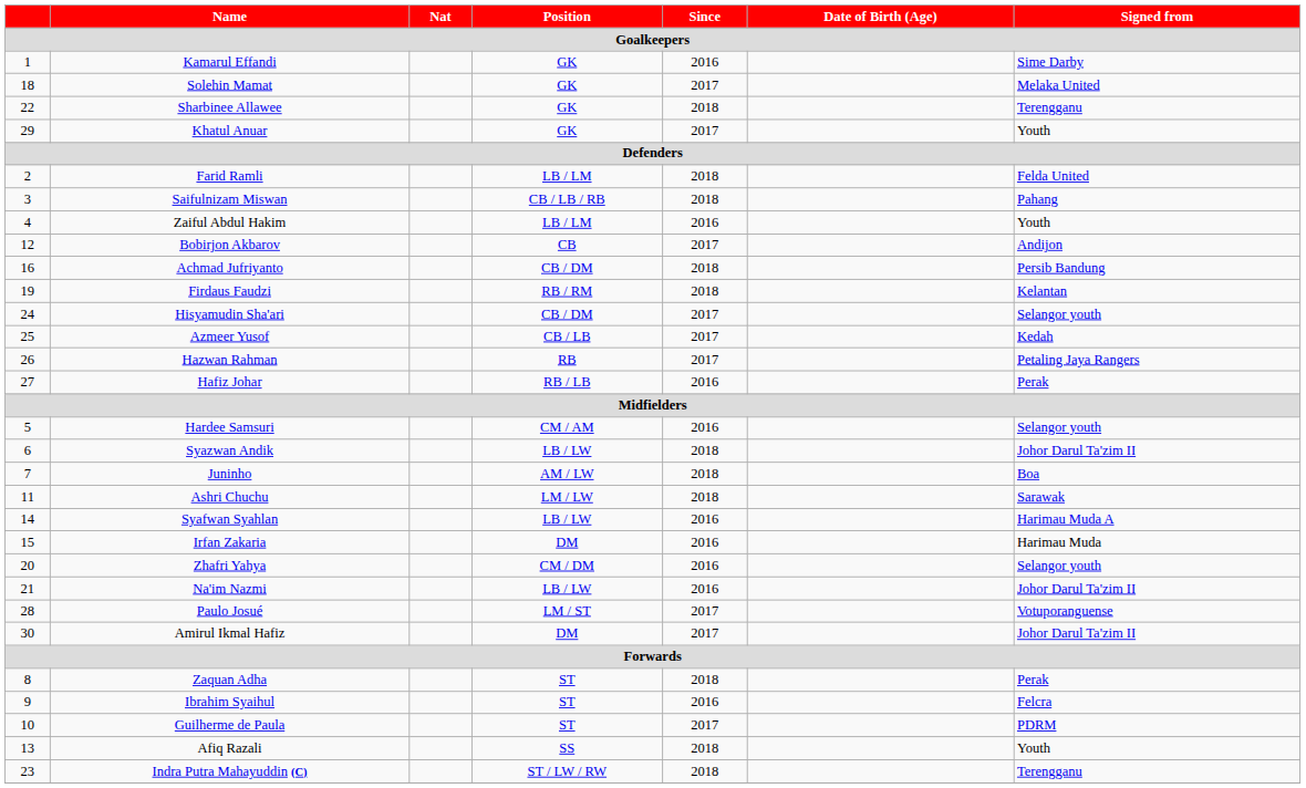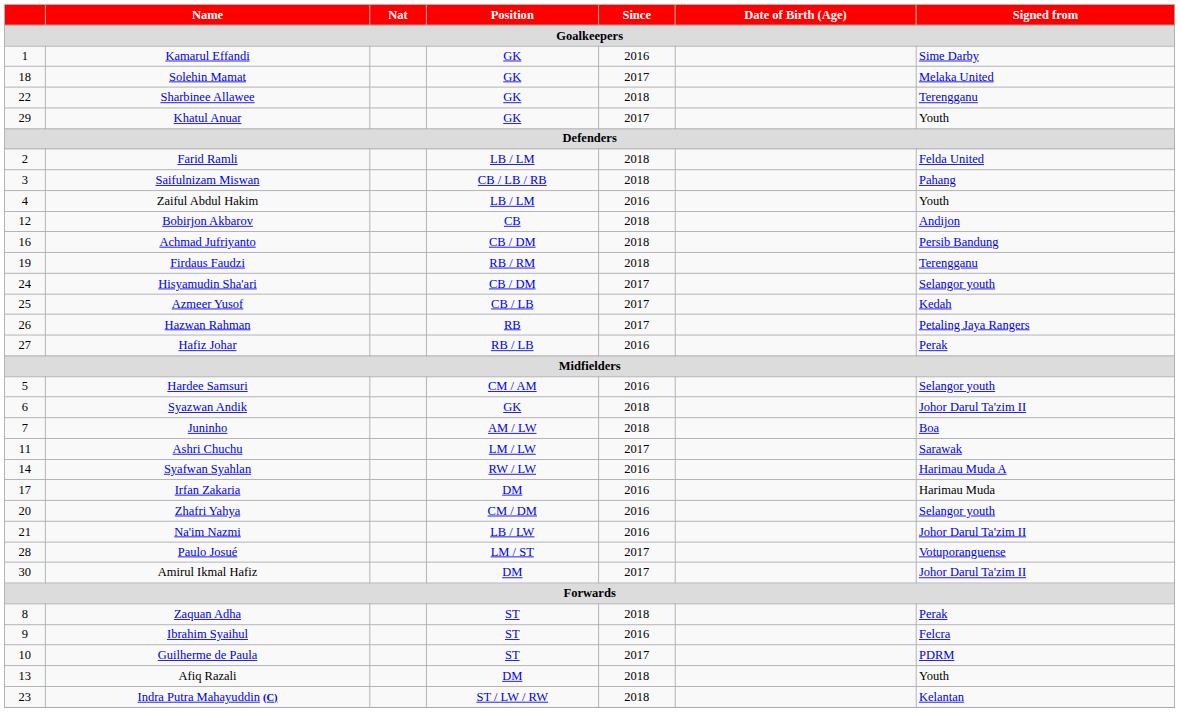 <table class="wikitable"  style="text-align:center; font-size:90%; width:85%;">
 <tr>
 <th style="background:red; color:white; text-align:center;"></th>
 <th style="background:red; color:white; text-align:center;">Name</th>
 <th style="background:red; color:white; text-align:center;">Nat</th>
 <th style="background:red; color:white; text-align:center;">Position</th>
 <th style="background:red; color:white; text-align:center;">Since</th>
 <th style="background:red; color:white; text-align:center;">Date of Birth (Age)</th>
 <th style="background:red; color:white; text-align:center;">Signed from</th>
 </tr>
 <tr>
 <th colspan="9" style="background:#dcdcdc; text-align:center;">Goalkeepers</th>
 </tr>
 <tr>
 <td>1</td>
 <td><a href='#'>Kamarul Effandi</a></td>
 <td></td>
 <td><a href='#'>GK</a></td>
 <td>2016</td>
 <td></td>
 <td align=left> <a href='#'>Sime Darby</a></td>
 </tr>
 <tr>
 <td>18</td>
 <td><a href='#'>Solehin Mamat</a></td>
 <td></td>
 <td><a href='#'>GK</a></td>
 <td>2017</td>
 <td></td>
 <td align=left> <a href='#'>Melaka United</a></td>
 </tr>
 <tr>
 <td>22</td>
 <td><a href='#'>Sharbinee Allawee</a></td>
 <td></td>
 <td><a href='#'>GK</a></td>
 <td>2018</td>
 <td></td>
 <td align=left> <a href='#'>Terengganu</a></td>
 </tr>
 <tr>
 <td>29</td>
 <td><a href='#'>Khatul Anuar</a></td>
 <td></td>
 <td><a href='#'>GK</a></td>
 <td>2017</td>
 <td></td>
 <td align=left>Youth</td>
 </tr>
 <tr>
 <th colspan="9" style="background:#dcdcdc; text-align:center;">Defenders</th>
 </tr>
 <tr>
 <td>2</td>
 <td><a href='#'>Farid Ramli</a></td>
 <td></td>
 <td><a href='#'>LB / LM</a></td>
 <td>2018</td>
 <td></td>
 <td align=left> <a href='#'>Felda United</a></td>
 </tr>
 <tr>
 <td>3</td>
 <td><a href='#'>Saifulnizam Miswan</a></td>
 <td></td>
 <td><a href='#'>CB / LB / RB</a></td>
 <td>2018</td>
 <td></td>
 <td align=left> <a href='#'>Pahang</a></td>
 </tr>
 <tr>
 <td>4</td>
 <td>Zaiful Abdul Hakim</td>
 <td></td>
 <td><a href='#'>LB / LM</a></td>
 <td>2016</td>
 <td></td>
 <td align=left>Youth</td>
 </tr>
 <tr>
 <td>12</td>
 <td><a href='#'>Bobirjon Akbarov</a></td>
 <td></td>
 <td><a href='#'>CB</a></td>
-<td>2017</td>
+<td>2018</td>
 <td></td>
 <td align=left> <a href='#'>Andijon</a></td>
 </tr>
 <tr>
 <td>16</td>
 <td><a href='#'>Achmad Jufriyanto</a></td>
 <td></td>
 <td><a href='#'>CB / DM</a></td>
 <td>2018</td>
 <td></td>
 <td align=left> <a href='#'>Persib Bandung</a></td>
 </tr>
 <tr>
 <td>19</td>
 <td><a href='#'>Firdaus Faudzi</a></td>
 <td></td>
 <td><a href='#'>RB / RM</a></td>
 <td>2018</td>
 <td></td>
-<td align=left> <a href='#'>Kelantan</a></td>
+<td align=left> <a href='#'>Terengganu</a></td>
 </tr>
 <tr>
 <td>24</td>
 <td><a href='#'>Hisyamudin Sha'ari</a></td>
 <td></td>
 <td><a href='#'>CB / DM</a></td>
 <td>2017</td>
 <td></td>
 <td align=left> <a href='#'>Selangor youth</a></td>
 </tr>
 <tr>
 <td>25</td>
 <td><a href='#'>Azmeer Yusof</a></td>
 <td></td>
 <td><a href='#'>CB / LB</a></td>
 <td>2017</td>
 <td></td>
 <td align=left> <a href='#'>Kedah</a></td>
 </tr>
 <tr>
 <td>26</td>
 <td><a href='#'>Hazwan Rahman</a></td>
 <td></td>
 <td><a href='#'>RB</a></td>
 <td>2017</td>
 <td></td>
 <td align=left> <a href='#'>Petaling Jaya Rangers</a></td>
 </tr>
 <tr>
 <td>27</td>
 <td><a href='#'>Hafiz Johar</a></td>
 <td></td>
 <td><a href='#'>RB / LB</a></td>
 <td>2016</td>
 <td></td>
 <td align=left> <a href='#'>Perak</a></td>
 </tr>
 <tr>
 <th colspan="9" style="background:#dcdcdc; text-align:center;">Midfielders</th>
 </tr>
 <tr>
 <td>5</td>
 <td><a href='#'>Hardee Samsuri</a></td>
 <td></td>
 <td><a href='#'>CM / AM</a></td>
 <td>2016</td>
 <td></td>
 <td align=left> <a href='#'>Selangor youth</a></td>
 </tr>
 <tr>
 <td>6</td>
 <td><a href='#'>Syazwan Andik</a></td>
 <td></td>
-<td><a href='#'>LB / LW</a></td>
+<td><a href='#'>GK</a></td>
 <td>2018</td>
 <td></td>
 <td align=left> <a href='#'>Johor Darul Ta'zim II</a></td>
 </tr>
 <tr>
 <td>7</td>
 <td><a href='#'>Juninho</a></td>
 <td></td>
 <td><a href='#'>AM / LW</a></td>
 <td>2018</td>
 <td></td>
 <td align=left> <a href='#'>Boa</a></td>
 </tr>
 <tr>
 <td>11</td>
 <td><a href='#'>Ashri Chuchu</a></td>
 <td></td>
 <td><a href='#'>LM / LW</a></td>
-<td>2018</td>
+<td>2017</td>
 <td></td>
 <td align=left> <a href='#'>Sarawak</a></td>
 </tr>
 <tr>
 <td>14</td>
 <td><a href='#'>Syafwan Syahlan</a></td>
 <td></td>
-<td><a href='#'>LB / LW</a></td>
+<td><a href='#'>RW / LW</a></td>
 <td>2016</td>
 <td></td>
 <td align=left> <a href='#'>Harimau Muda A</a></td>
 </tr>
 <tr>
-<td>15</td>
+<td>17</td>
 <td><a href='#'>Irfan Zakaria</a></td>
 <td></td>
 <td><a href='#'>DM</a></td>
 <td>2016</td>
 <td></td>
 <td align=left> Harimau Muda</td>
 </tr>
 <tr>
 <td>20</td>
 <td><a href='#'>Zhafri Yahya</a></td>
 <td></td>
 <td><a href='#'>CM / DM</a></td>
 <td>2016</td>
 <td></td>
 <td align=left> <a href='#'>Selangor youth</a></td>
 </tr>
 <tr>
 <td>21</td>
 <td><a href='#'>Na'im Nazmi</a></td>
 <td></td>
 <td><a href='#'>LB / LW</a></td>
 <td>2016</td>
 <td></td>
 <td align=left> <a href='#'>Johor Darul Ta'zim II</a></td>
 </tr>
 <tr>
 <td>28</td>
 <td><a href='#'>Paulo Josué</a></td>
 <td></td>
 <td><a href='#'>LM / ST</a></td>
 <td>2017</td>
 <td></td>
 <td align=left> <a href='#'>Votuporanguense</a></td>
 </tr>
 <tr>
 <td>30</td>
 <td>Amirul Ikmal Hafiz</td>
 <td></td>
 <td><a href='#'>DM</a></td>
 <td>2017</td>
 <td></td>
 <td align=left> <a href='#'>Johor Darul Ta'zim II</a></td>
 </tr>
 <tr>
 <th colspan="9" style="background:#dcdcdc; text-align:center;">Forwards</th>
 </tr>
 <tr>
 <td>8</td>
 <td><a href='#'>Zaquan Adha</a></td>
 <td></td>
 <td><a href='#'>ST</a></td>
 <td>2018</td>
 <td></td>
 <td align=left> <a href='#'>Perak</a></td>
 </tr>
 <tr>
 <td>9</td>
 <td><a href='#'>Ibrahim Syaihul</a></td>
 <td></td>
 <td><a href='#'>ST</a></td>
 <td>2016</td>
 <td></td>
 <td align=left> <a href='#'>Felcra</a></td>
 </tr>
 <tr>
 <td>10</td>
 <td><a href='#'>Guilherme de Paula</a></td>
 <td></td>
 <td><a href='#'>ST</a></td>
 <td>2017</td>
 <td></td>
 <td align=left> <a href='#'>PDRM</a></td>
 </tr>
 <tr>
 <td>13</td>
 <td>Afiq Razali</td>
 <td></td>
-<td><a href='#'>SS</a></td>
+<td><a href='#'>DM</a></td>
 <td>2018</td>
 <td></td>
 <td align=left>Youth</td>
 </tr>
 <tr>
 <td>23</td>
 <td><a href='#'>Indra Putra Mahayuddin</a> <small><strong><a href='#'>(C)</a></strong></small></td>
 <td></td>
 <td><a href='#'>ST / LW / RW</a></td>
 <td>2018</td>
 <td></td>
-<td align=left> <a href='#'>Terengganu</a></td>
+<td align=left> <a href='#'>Kelantan</a></td>
 </tr>
 <tr>
 </tr>
 </table>
